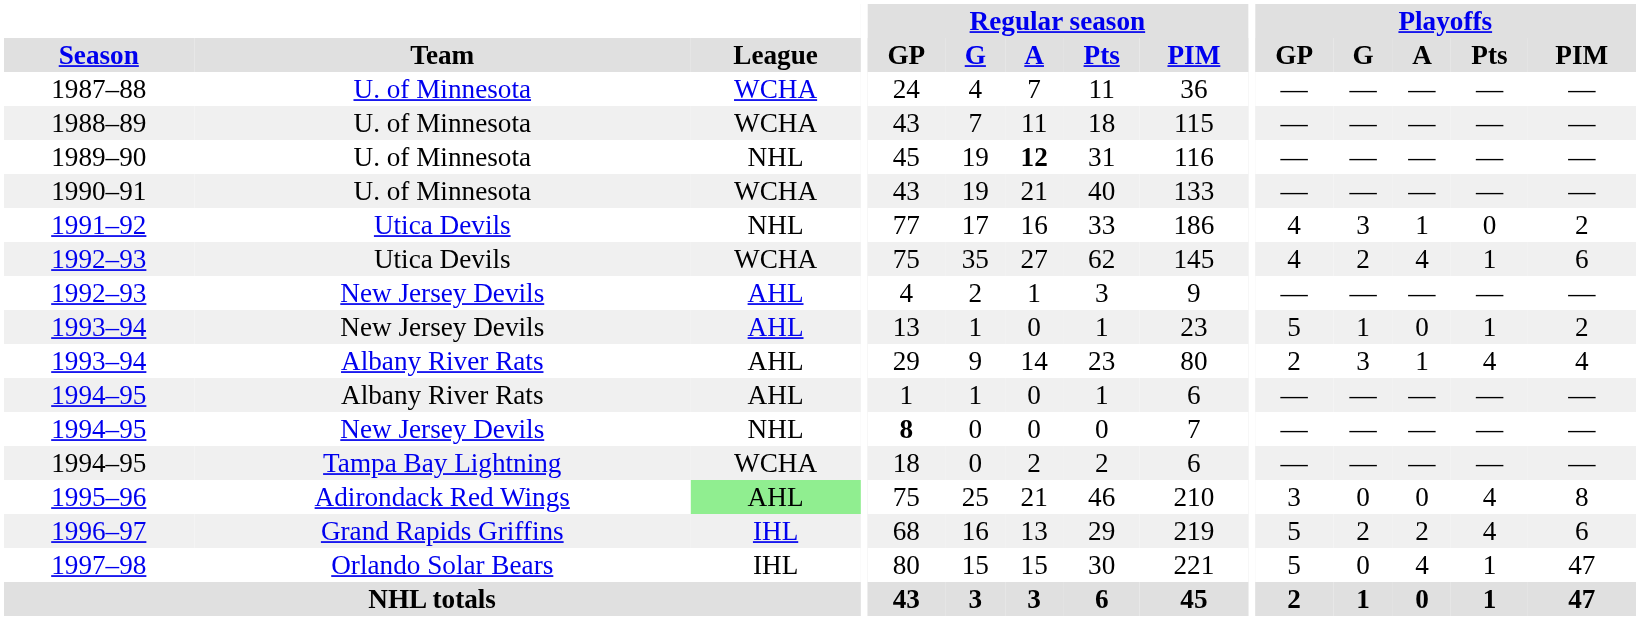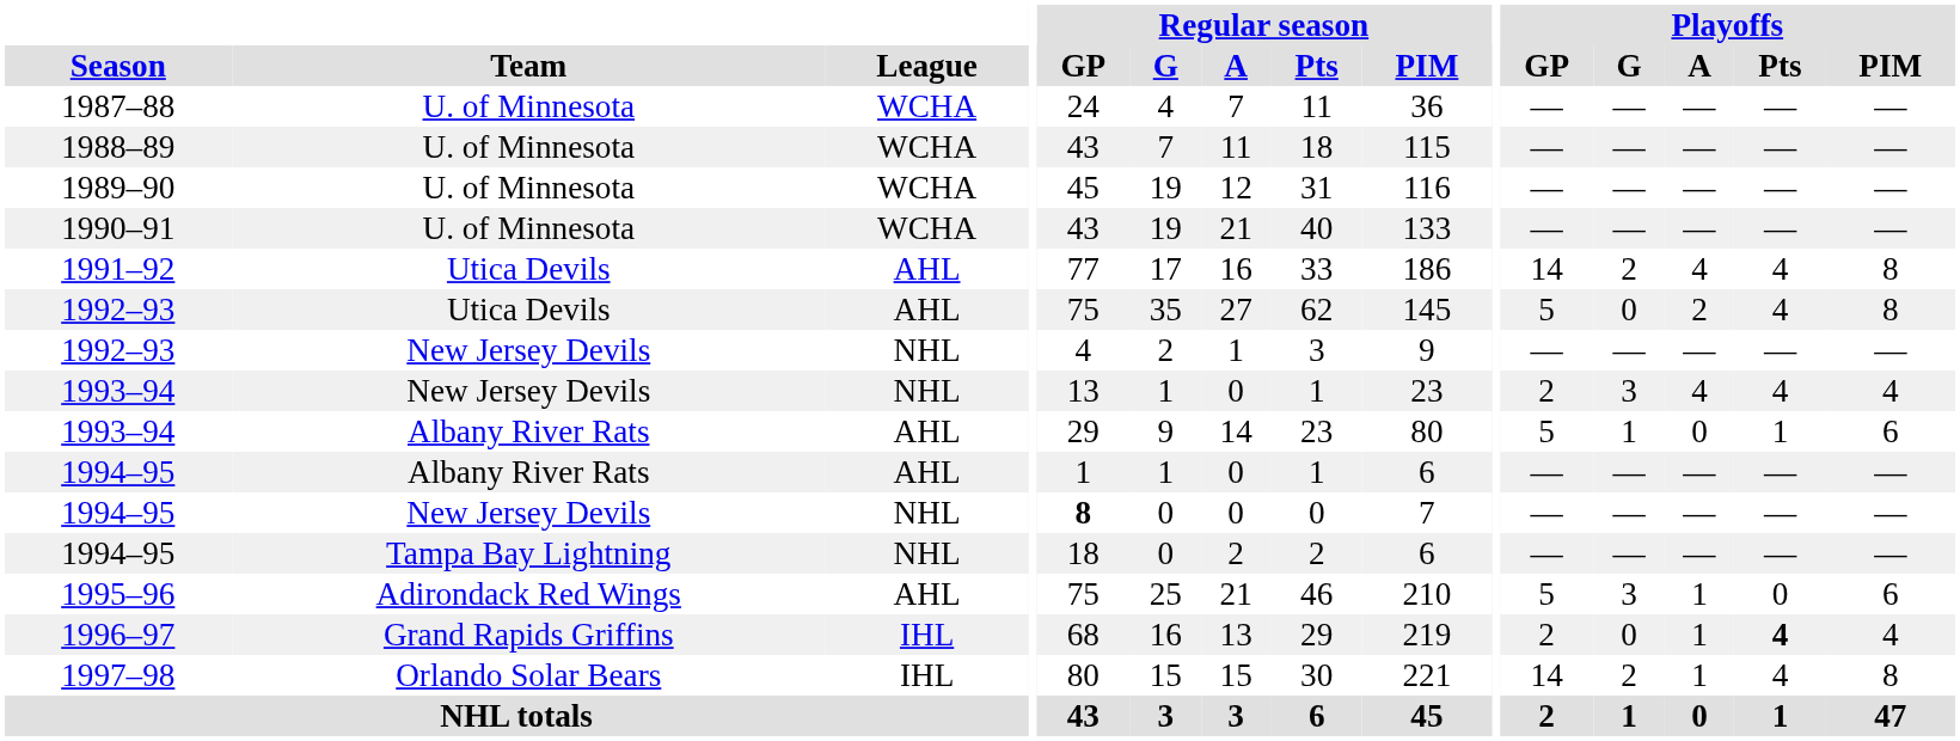 <table border="0" cellpadding="1" cellspacing="0" style="text-align:center; width:60em">
 <tr bgcolor="#e0e0e0">
 <th colspan="3" bgcolor="#ffffff"></th>
 <th rowspan="99" bgcolor="#ffffff"></th>
 <th colspan="5"><a href='#'>Regular season</a></th>
 <th rowspan="99" bgcolor="#ffffff"></th>
 <th colspan="5"><a href='#'>Playoffs</a></th>
 </tr>
 <tr bgcolor="#e0e0e0">
 <th><a href='#'>Season</a></th>
 <th>Team</th>
 <th>League</th>
 <th>GP</th>
 <th><a href='#'>G</a></th>
 <th><a href='#'>A</a></th>
 <th><a href='#'>Pts</a></th>
 <th><a href='#'>PIM</a></th>
 <th>GP</th>
 <th>G</th>
 <th>A</th>
 <th>Pts</th>
 <th>PIM</th>
 </tr>
 <tr ALIGN="center">
 <td>1987–88</td>
 <td><a href='#'>U. of Minnesota</a></td>
 <td><a href='#'>WCHA</a></td>
 <td>24</td>
 <td>4</td>
 <td>7</td>
 <td>11</td>
 <td>36</td>
 <td>—</td>
 <td>—</td>
 <td>—</td>
 <td>—</td>
 <td>—</td>
 </tr>
 <tr ALIGN="center" bgcolor="#f0f0f0">
 <td>1988–89</td>
 <td>U. of Minnesota</td>
 <td>WCHA</td>
 <td>43</td>
 <td>7</td>
 <td>11</td>
 <td>18</td>
 <td>115</td>
 <td>—</td>
 <td>—</td>
 <td>—</td>
 <td>—</td>
 <td>—</td>
 </tr>
 <tr ALIGN="center">
 <td>1989–90</td>
 <td>U. of Minnesota</td>
-<td>NHL</td>
+<td>WCHA</td>
 <td>45</td>
 <td>19</td>
-<td><strong>12</strong></td>
+<td>12</td>
 <td>31</td>
 <td>116</td>
 <td>—</td>
 <td>—</td>
 <td>—</td>
 <td>—</td>
 <td>—</td>
 </tr>
 <tr ALIGN="center" bgcolor="#f0f0f0">
 <td>1990–91</td>
 <td>U. of Minnesota</td>
 <td>WCHA</td>
 <td>43</td>
 <td>19</td>
 <td>21</td>
 <td>40</td>
 <td>133</td>
 <td>—</td>
 <td>—</td>
 <td>—</td>
 <td>—</td>
 <td>—</td>
 </tr>
 <tr ALIGN="center">
 <td><a href='#'>1991–92</a></td>
 <td><a href='#'>Utica Devils</a></td>
-<td>NHL</td>
+<td><a href='#'>AHL</a></td>
 <td>77</td>
 <td>17</td>
 <td>16</td>
 <td>33</td>
 <td>186</td>
+<td>14</td>
+<td>2</td>
 <td>4</td>
-<td>3</td>
-<td>1</td>
-<td>0</td>
-<td>2</td>
+<td>4</td>
+<td>8</td>
 </tr>
 <tr ALIGN="center" bgcolor="#f0f0f0">
 <td><a href='#'>1992–93</a></td>
 <td>Utica Devils</td>
-<td>WCHA</td>
+<td>AHL</td>
 <td>75</td>
 <td>35</td>
 <td>27</td>
 <td>62</td>
 <td>145</td>
-<td>4</td>
+<td>5</td>
+<td>0</td>
 <td>2</td>
 <td>4</td>
-<td>1</td>
-<td>6</td>
+<td>8</td>
 </tr>
 <tr ALIGN="center">
 <td><a href='#'>1992–93</a></td>
 <td><a href='#'>New Jersey Devils</a></td>
-<td><a href='#'>AHL</a></td>
+<td>NHL</td>
 <td>4</td>
 <td>2</td>
 <td>1</td>
 <td>3</td>
 <td>9</td>
 <td>—</td>
 <td>—</td>
 <td>—</td>
 <td>—</td>
 <td>—</td>
 </tr>
 <tr ALIGN="center" bgcolor="#f0f0f0">
 <td><a href='#'>1993–94</a></td>
 <td>New Jersey Devils</td>
-<td><a href='#'>AHL</a></td>
+<td>NHL</td>
 <td>13</td>
 <td>1</td>
 <td>0</td>
 <td>1</td>
 <td>23</td>
-<td>5</td>
-<td>1</td>
-<td>0</td>
-<td>1</td>
 <td>2</td>
+<td>3</td>
+<td>4</td>
+<td>4</td>
+<td>4</td>
 </tr>
 <tr ALIGN="center">
 <td><a href='#'>1993–94</a></td>
 <td><a href='#'>Albany River Rats</a></td>
 <td>AHL</td>
 <td>29</td>
 <td>9</td>
 <td>14</td>
 <td>23</td>
 <td>80</td>
-<td>2</td>
-<td>3</td>
+<td>5</td>
 <td>1</td>
-<td>4</td>
-<td>4</td>
+<td>0</td>
+<td>1</td>
+<td>6</td>
 </tr>
 <tr ALIGN="center" bgcolor="#f0f0f0">
 <td><a href='#'>1994–95</a></td>
 <td>Albany River Rats</td>
 <td>AHL</td>
 <td>1</td>
 <td>1</td>
 <td>0</td>
 <td>1</td>
 <td>6</td>
 <td>—</td>
 <td>—</td>
 <td>—</td>
 <td>—</td>
 <td>—</td>
 </tr>
 <tr ALIGN="center">
 <td><a href='#'>1994–95</a></td>
 <td><a href='#'>New Jersey Devils</a></td>
 <td>NHL</td>
 <td><strong>8</strong></td>
 <td>0</td>
 <td>0</td>
 <td>0</td>
 <td>7</td>
 <td>—</td>
 <td>—</td>
 <td>—</td>
 <td>—</td>
 <td>—</td>
 </tr>
 <tr ALIGN="center" bgcolor="#f0f0f0">
 <td>1994–95</td>
 <td><a href='#'>Tampa Bay Lightning</a></td>
-<td>WCHA</td>
+<td>NHL</td>
 <td>18</td>
 <td>0</td>
 <td>2</td>
 <td>2</td>
 <td>6</td>
 <td>—</td>
 <td>—</td>
 <td>—</td>
 <td>—</td>
 <td>—</td>
 </tr>
 <tr ALIGN="center">
 <td><a href='#'>1995–96</a></td>
 <td><a href='#'>Adirondack Red Wings</a></td>
-<td style="background: lightgreen;">AHL</td>
+<td>AHL</td>
 <td>75</td>
 <td>25</td>
 <td>21</td>
 <td>46</td>
 <td>210</td>
+<td>5</td>
 <td>3</td>
+<td>1</td>
 <td>0</td>
-<td>0</td>
-<td>4</td>
-<td>8</td>
+<td>6</td>
 </tr>
 <tr ALIGN="center" bgcolor="#f0f0f0">
 <td><a href='#'>1996–97</a></td>
 <td><a href='#'>Grand Rapids Griffins</a></td>
 <td><a href='#'>IHL</a></td>
 <td>68</td>
 <td>16</td>
 <td>13</td>
 <td>29</td>
 <td>219</td>
-<td>5</td>
 <td>2</td>
-<td>2</td>
+<td>0</td>
+<td>1</td>
+<td><strong>4</strong></td>
 <td>4</td>
-<td>6</td>
 </tr>
 <tr ALIGN="center">
 <td><a href='#'>1997–98</a></td>
 <td><a href='#'>Orlando Solar Bears</a></td>
 <td>IHL</td>
 <td>80</td>
 <td>15</td>
 <td>15</td>
 <td>30</td>
 <td>221</td>
-<td>5</td>
-<td>0</td>
+<td>14</td>
+<td>2</td>
+<td>1</td>
 <td>4</td>
-<td>1</td>
-<td>47</td>
+<td>8</td>
 </tr>
 <tr bgcolor="#e0e0e0">
 <th colspan="3">NHL totals</th>
 <th>43</th>
 <th>3</th>
 <th>3</th>
 <th>6</th>
 <th>45</th>
 <th>2</th>
 <th>1</th>
 <th>0</th>
 <th>1</th>
 <th>47</th>
 </tr>
 </table>
